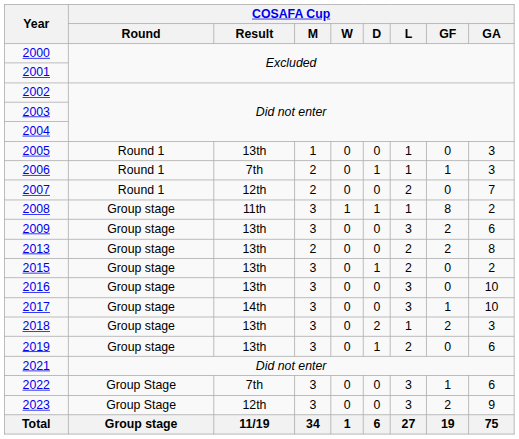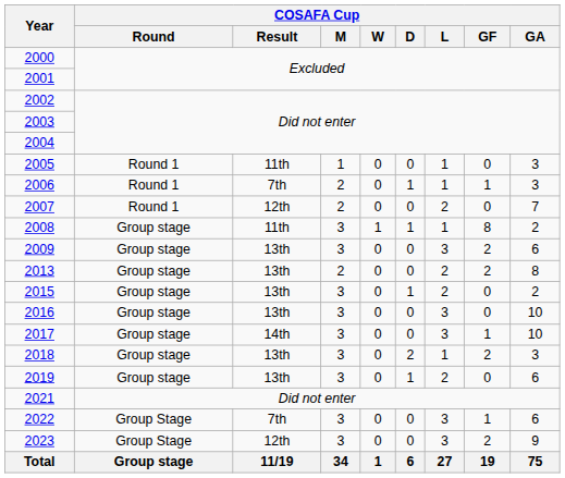 <table class="wikitable" style="text-align: center; width:75%;">
 <tr>
 <th rowspan="2">Year</th>
 <th colspan="8"><a href='#'>COSAFA Cup</a></th>
 </tr>
 <tr>
 <th>Round</th>
 <th>Result</th>
 <th>M</th>
 <th>W</th>
 <th>D</th>
 <th>L</th>
 <th>GF</th>
 <th>GA</th>
 </tr>
 <tr>
 <td><a href='#'>2000</a></td>
 <td colspan=8 rowspan=2><em>Excluded</em></td>
 </tr>
 <tr>
 <td><a href='#'>2001</a></td>
 </tr>
 <tr>
 <td><a href='#'>2002</a></td>
 <td colspan=8 rowspan=3><em>Did not enter</em></td>
 </tr>
 <tr>
 <td><a href='#'>2003</a></td>
 </tr>
 <tr>
 <td><a href='#'>2004</a></td>
 </tr>
 <tr>
 <td><a href='#'>2005</a></td>
 <td>Round 1</td>
-<td>13th</td>
+<td>11th</td>
 <td>1</td>
 <td>0</td>
 <td>0</td>
 <td>1</td>
 <td>0</td>
 <td>3</td>
 </tr>
 <tr>
 <td><a href='#'>2006</a></td>
 <td>Round 1</td>
 <td>7th</td>
 <td>2</td>
 <td>0</td>
 <td>1</td>
 <td>1</td>
 <td>1</td>
 <td>3</td>
 </tr>
 <tr>
 <td><a href='#'>2007</a></td>
 <td>Round 1</td>
 <td>12th</td>
 <td>2</td>
 <td>0</td>
 <td>0</td>
 <td>2</td>
 <td>0</td>
 <td>7</td>
 </tr>
 <tr>
 <td> <a href='#'>2008</a></td>
 <td>Group stage</td>
 <td>11th</td>
 <td>3</td>
 <td>1</td>
 <td>1</td>
 <td>1</td>
 <td>8</td>
 <td>2</td>
 </tr>
 <tr>
 <td> <a href='#'>2009</a></td>
 <td>Group stage</td>
 <td>13th</td>
 <td>3</td>
 <td>0</td>
 <td>0</td>
 <td>3</td>
 <td>2</td>
 <td>6</td>
 </tr>
 <tr>
 <td> <a href='#'>2013</a></td>
 <td>Group stage</td>
 <td>13th</td>
 <td>2</td>
 <td>0</td>
 <td>0</td>
 <td>2</td>
 <td>2</td>
 <td>8</td>
 </tr>
 <tr>
 <td> <a href='#'>2015</a></td>
 <td>Group stage</td>
 <td>13th</td>
 <td>3</td>
 <td>0</td>
 <td>1</td>
 <td>2</td>
 <td>0</td>
 <td>2</td>
 </tr>
 <tr>
 <td> <a href='#'>2016</a></td>
 <td>Group stage</td>
 <td>13th</td>
 <td>3</td>
 <td>0</td>
 <td>0</td>
 <td>3</td>
 <td>0</td>
 <td>10</td>
 </tr>
 <tr>
 <td> <a href='#'>2017</a></td>
 <td>Group stage</td>
 <td>14th</td>
 <td>3</td>
 <td>0</td>
 <td>0</td>
 <td>3</td>
 <td>1</td>
 <td>10</td>
 </tr>
 <tr>
 <td> <a href='#'>2018</a></td>
 <td>Group stage</td>
 <td>13th</td>
 <td>3</td>
 <td>0</td>
 <td>2</td>
 <td>1</td>
 <td>2</td>
 <td>3</td>
 </tr>
 <tr>
 <td> <a href='#'>2019</a></td>
 <td>Group stage</td>
 <td>13th</td>
 <td>3</td>
 <td>0</td>
 <td>1</td>
 <td>2</td>
 <td>0</td>
 <td>6</td>
 </tr>
 <tr>
 <td> <a href='#'>2021</a></td>
 <td colspan=8><em>Did not enter</em></td>
 </tr>
 <tr>
 <td> <a href='#'>2022</a></td>
 <td>Group Stage</td>
 <td>7th</td>
 <td>3</td>
 <td>0</td>
 <td>0</td>
 <td>3</td>
 <td>1</td>
 <td>6</td>
 </tr>
 <tr>
 <td> <a href='#'>2023</a></td>
 <td>Group Stage</td>
 <td>12th</td>
 <td>3</td>
 <td>0</td>
 <td>0</td>
 <td>3</td>
 <td>2</td>
 <td>9</td>
 </tr>
 <tr>
 <th>Total</th>
 <th>Group stage</th>
 <th>11/19</th>
 <th>34</th>
 <th>1</th>
 <th>6</th>
 <th>27</th>
 <th>19</th>
 <th>75</th>
 </tr>
 </table>
